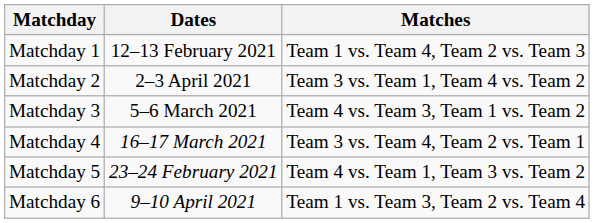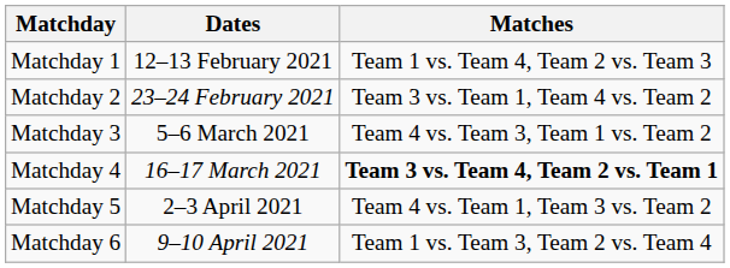 <table class="wikitable" style="text-align:center">
 <tr>
 <th>Matchday</th>
 <th>Dates</th>
 <th>Matches</th>
 </tr>
 <tr>
 <td>Matchday 1</td>
 <td>12–13 February 2021</td>
 <td>Team 1 vs. Team 4, Team 2 vs. Team 3</td>
 </tr>
 <tr>
 <td>Matchday 2</td>
-<td>2–3 April 2021</td>
+<td><em>23–24 February 2021</em></td>
 <td>Team 3 vs. Team 1, Team 4 vs. Team 2</td>
 </tr>
 <tr>
 <td>Matchday 3</td>
 <td>5–6 March 2021</td>
 <td>Team 4 vs. Team 3, Team 1 vs. Team 2</td>
 </tr>
 <tr>
 <td>Matchday 4</td>
 <td><em>16–17 March 2021</em></td>
-<td>Team 3 vs. Team 4, Team 2 vs. Team 1</td>
+<td><strong>Team 3 vs. Team 4, Team 2 vs. Team 1</strong></td>
 </tr>
 <tr>
 <td>Matchday 5</td>
-<td><em>23–24 February 2021</em></td>
+<td>2–3 April 2021</td>
 <td>Team 4 vs. Team 1, Team 3 vs. Team 2</td>
 </tr>
 <tr>
 <td>Matchday 6</td>
 <td><em>9–10 April 2021</em></td>
 <td>Team 1 vs. Team 3, Team 2 vs. Team 4</td>
 </tr>
 </table>
